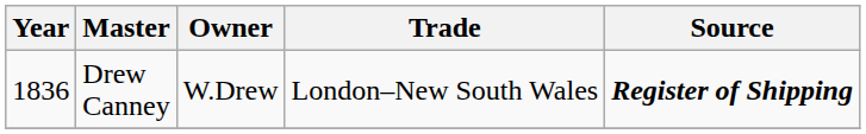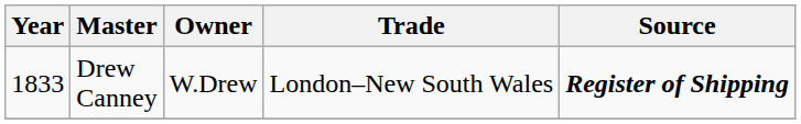 <table class="wikitable">
 <tr>
 <th>Year</th>
 <th>Master</th>
 <th>Owner</th>
 <th>Trade</th>
 <th>Source</th>
 </tr>
 <tr>
-<td>1836</td>
+<td>1833</td>
 <td>Drew<br>Canney</td>
 <td>W.Drew</td>
 <td>London–New South Wales</td>
 <td><strong><em>Register of Shipping</em></strong></td>
 </tr>
 <tr>
 </tr>
 </table>
